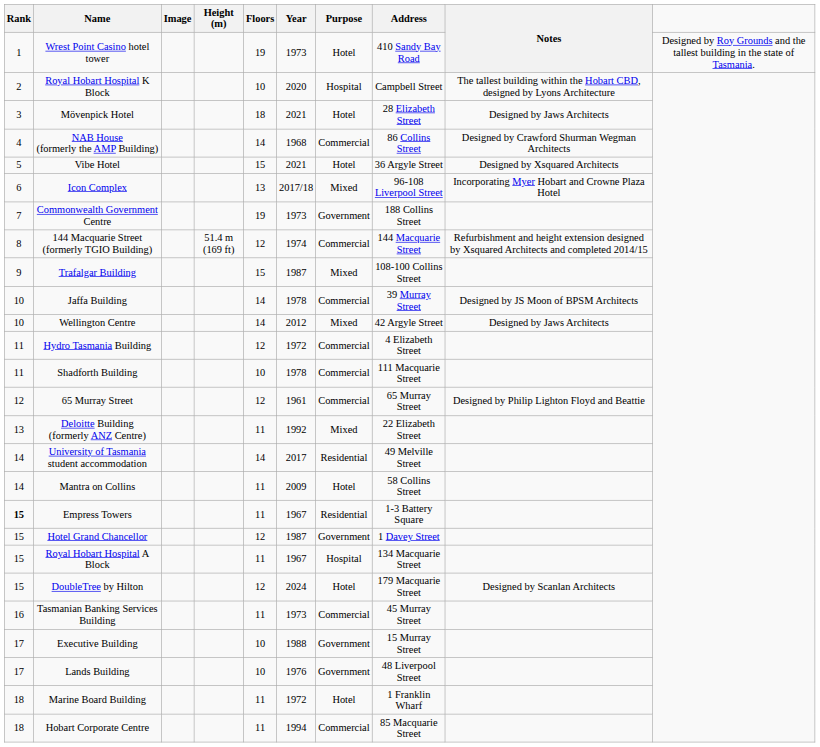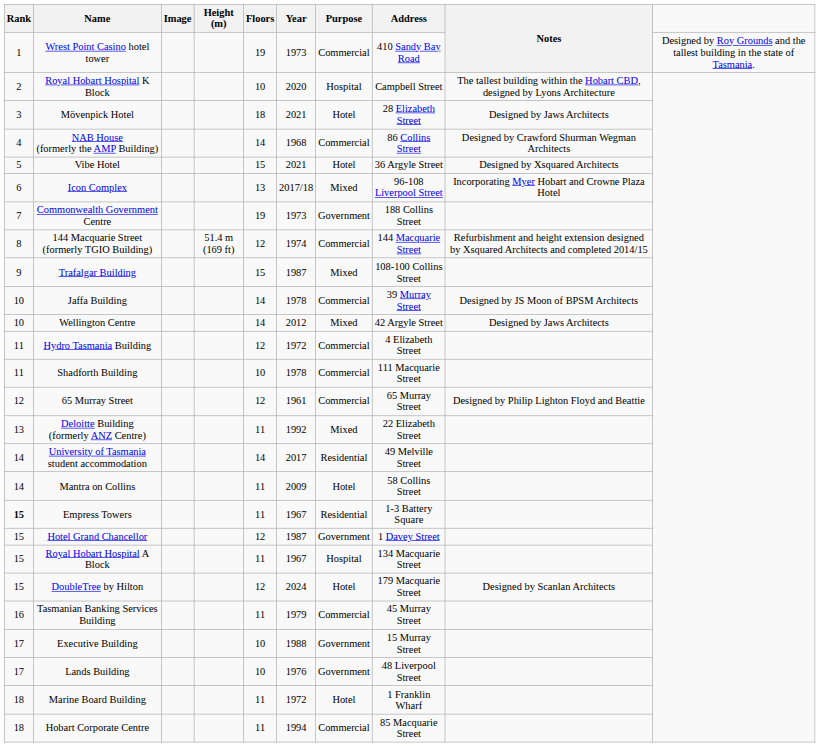 <table class="wikitable sortable" style="text-align:center;">
 <tr>
 <th>Rank</th>
 <th>Name</th>
 <th class="unsortable">Image</th>
 <th>Height (m)</th>
 <th>Floors</th>
 <th>Year</th>
 <th>Purpose</th>
 <th>Address</th>
 <th rowspan="2">Notes</th>
 </tr>
 <tr>
 <td>1</td>
 <td><a href='#'>Wrest Point Casino</a> hotel tower</td>
 <td></td>
 <td></td>
 <td>19</td>
 <td>1973</td>
-<td>Hotel</td>
+<td>Commercial</td>
 <td>410 <a href='#'>Sandy Bay Road</a></td>
 <td>Designed by <a href='#'>Roy Grounds</a> and the tallest building in the state of <a href='#'>Tasmania</a>.</td>
 </tr>
 <tr>
 <td>2</td>
 <td><a href='#'>Royal Hobart Hospital</a> K Block</td>
 <td></td>
 <td></td>
 <td>10</td>
 <td>2020</td>
 <td>Hospital</td>
 <td>Campbell Street</td>
 <td>The tallest building within the <a href='#'>Hobart CBD</a>, designed by Lyons Architecture</td>
 </tr>
 <tr>
 <td>3</td>
 <td>Mövenpick Hotel</td>
 <td></td>
 <td></td>
 <td>18</td>
 <td>2021</td>
 <td>Hotel</td>
 <td>28 <a href='#'>Elizabeth Street</a></td>
 <td>Designed by Jaws Architects</td>
 </tr>
 <tr>
 <td>4</td>
 <td><a href='#'>NAB House</a><br>(formerly the <a href='#'>AMP</a> Building)</td>
 <td></td>
 <td></td>
 <td>14</td>
 <td>1968</td>
 <td>Commercial</td>
 <td>86 <a href='#'>Collins Street</a></td>
 <td>Designed by Crawford Shurman Wegman Architects</td>
 </tr>
 <tr>
 <td>5</td>
 <td>Vibe Hotel</td>
 <td></td>
 <td></td>
 <td>15</td>
 <td>2021</td>
 <td>Hotel</td>
 <td>36 Argyle Street</td>
 <td>Designed by Xsquared Architects</td>
 </tr>
 <tr>
 <td>6</td>
 <td><a href='#'>Icon Complex</a></td>
 <td></td>
 <td></td>
 <td>13</td>
 <td>2017/18</td>
 <td>Mixed</td>
 <td>96-108 <a href='#'>Liverpool Street</a></td>
 <td>Incorporating <a href='#'>Myer</a> Hobart and Crowne Plaza Hotel</td>
 </tr>
 <tr>
 <td>7</td>
 <td><a href='#'>Commonwealth Government</a> Centre</td>
 <td></td>
 <td></td>
 <td>19</td>
 <td>1973</td>
 <td>Government</td>
 <td>188 Collins Street</td>
 <td></td>
 </tr>
 <tr>
 <td>8</td>
 <td>144 Macquarie Street<br>(formerly TGIO Building)</td>
 <td></td>
 <td>51.4 m (169 ft)</td>
 <td>12</td>
 <td>1974</td>
 <td>Commercial</td>
 <td>144 <a href='#'>Macquarie Street</a></td>
 <td>Refurbishment and height extension designed by Xsquared Architects and completed 2014/15</td>
 </tr>
 <tr>
 <td>9</td>
 <td><a href='#'>Trafalgar Building</a></td>
 <td></td>
 <td></td>
 <td>15</td>
 <td>1987</td>
 <td>Mixed</td>
 <td>108-100 Collins Street</td>
 <td></td>
 </tr>
 <tr>
 <td>10</td>
 <td>Jaffa Building</td>
 <td></td>
 <td></td>
 <td>14</td>
 <td>1978</td>
 <td>Commercial</td>
 <td>39 <a href='#'>Murray Street</a></td>
 <td>Designed by JS Moon of BPSM Architects</td>
 </tr>
 <tr>
 <td>10</td>
 <td>Wellington Centre</td>
 <td></td>
 <td></td>
 <td>14</td>
 <td>2012</td>
 <td>Mixed</td>
 <td>42 Argyle Street</td>
 <td>Designed by Jaws Architects</td>
 </tr>
 <tr>
 <td>11</td>
 <td><a href='#'>Hydro Tasmania</a> Building</td>
 <td></td>
 <td></td>
 <td>12</td>
 <td>1972</td>
 <td>Commercial</td>
 <td>4 Elizabeth Street</td>
 <td></td>
 </tr>
 <tr>
 <td>11</td>
 <td>Shadforth Building</td>
 <td></td>
 <td></td>
 <td>10</td>
 <td>1978</td>
 <td>Commercial</td>
 <td>111 Macquarie Street</td>
 <td></td>
 </tr>
 <tr>
 <td>12</td>
 <td>65 Murray Street</td>
 <td></td>
 <td></td>
 <td>12</td>
 <td>1961</td>
 <td>Commercial</td>
 <td>65 Murray Street</td>
 <td>Designed by Philip Lighton Floyd and Beattie</td>
 </tr>
 <tr>
 <td>13</td>
 <td><a href='#'>Deloitte</a> Building<br>(formerly <a href='#'>ANZ</a> Centre)</td>
 <td></td>
 <td></td>
 <td>11</td>
 <td>1992</td>
 <td>Mixed</td>
 <td>22 Elizabeth Street</td>
 <td></td>
 </tr>
 <tr>
 <td>14</td>
 <td><a href='#'>University of Tasmania</a> student accommodation</td>
 <td></td>
 <td></td>
 <td>14</td>
 <td>2017</td>
 <td>Residential</td>
 <td>49 Melville Street</td>
 <td></td>
 </tr>
 <tr>
 <td>14</td>
 <td>Mantra on Collins</td>
 <td></td>
 <td></td>
 <td>11</td>
 <td>2009</td>
 <td>Hotel</td>
 <td>58 Collins Street</td>
 <td></td>
 </tr>
 <tr>
 <td><strong>15</strong></td>
 <td>Empress Towers</td>
 <td></td>
 <td></td>
 <td>11</td>
 <td>1967</td>
 <td>Residential</td>
 <td>1-3 Battery Square</td>
 <td></td>
 </tr>
 <tr>
 <td>15</td>
 <td><a href='#'>Hotel Grand Chancellor</a></td>
 <td></td>
 <td></td>
 <td>12</td>
 <td>1987</td>
 <td>Government</td>
 <td>1 <a href='#'>Davey Street</a></td>
 <td></td>
 </tr>
 <tr>
 <td>15</td>
 <td><a href='#'>Royal Hobart Hospital</a> A Block</td>
 <td></td>
 <td></td>
 <td>11</td>
 <td>1967</td>
 <td>Hospital</td>
 <td>134 Macquarie Street</td>
 <td></td>
 </tr>
 <tr>
 <td>15</td>
 <td><a href='#'>DoubleTree</a> by Hilton</td>
 <td></td>
 <td></td>
 <td>12</td>
 <td>2024</td>
 <td>Hotel</td>
 <td>179 Macquarie Street</td>
 <td>Designed by Scanlan Architects</td>
 </tr>
 <tr>
 <td>16</td>
 <td>Tasmanian Banking Services Building</td>
 <td></td>
 <td></td>
 <td>11</td>
-<td>1973</td>
+<td>1979</td>
 <td>Commercial</td>
 <td>45 Murray Street</td>
 <td></td>
 </tr>
 <tr>
 <td>17</td>
 <td>Executive Building</td>
 <td></td>
 <td></td>
 <td>10</td>
 <td>1988</td>
 <td>Government</td>
 <td>15 Murray Street</td>
 <td></td>
 </tr>
 <tr>
 <td>17</td>
 <td>Lands Building</td>
 <td></td>
 <td></td>
 <td>10</td>
 <td>1976</td>
 <td>Government</td>
 <td>48 Liverpool Street</td>
 <td></td>
 </tr>
 <tr>
 <td>18</td>
 <td>Marine Board Building</td>
 <td></td>
 <td></td>
 <td>11</td>
 <td>1972</td>
 <td>Hotel</td>
 <td>1 Franklin Wharf</td>
 <td></td>
 </tr>
 <tr>
 <td>18</td>
 <td>Hobart Corporate Centre</td>
 <td></td>
 <td></td>
 <td>11</td>
 <td>1994</td>
 <td>Commercial</td>
 <td>85 Macquarie Street</td>
 <td></td>
 </tr>
 </table>
